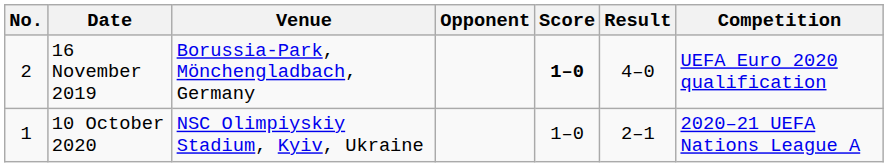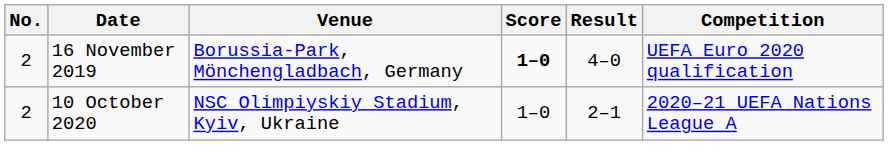 <table class="wikitable">
 <tr>
 <th>No.</th>
 <th>Date</th>
 <th>Venue</th>
-<th>Opponent</th>
 <th>Score</th>
 <th>Result</th>
 <th>Competition</th>
 </tr>
 <tr>
 <td align=center>2</td>
 <td>16 November 2019</td>
 <td><a href='#'>Borussia-Park</a>, <a href='#'>Mönchengladbach</a>, Germany</td>
-<td></td>
 <td align=center><strong>1–0</strong></td>
 <td align=center>4–0</td>
 <td><a href='#'>UEFA Euro 2020 qualification</a></td>
 </tr>
 <tr>
-<td align=center>1</td>
+<td align=center>2</td>
 <td>10 October 2020</td>
 <td><a href='#'>NSC Olimpiyskiy Stadium</a>, <a href='#'>Kyiv</a>, Ukraine</td>
-<td></td>
 <td align=center>1–0</td>
 <td align=center>2–1</td>
 <td><a href='#'>2020–21 UEFA Nations League A</a></td>
 </tr>
 </table>
